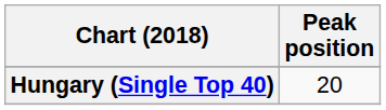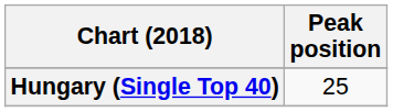 <table class="wikitable sortable plainrowheaders" style="text-align:center">
 <tr>
 <th scope="col">Chart (2018)</th>
 <th scope="col">Peak<br>position</th>
 </tr>
 <tr>
 </tr>
 <tr>
 </tr>
 <tr>
 </tr>
 <tr>
 <th scope="row">Hungary (<a href='#'>Single Top 40</a>)</th>
-<td>20</td>
+<td>25</td>
 </tr>
 <tr>
 </tr>
 <tr>
 </tr>
 <tr>
 </tr>
 <tr>
 </tr>
 <tr>
 </tr>
 <tr>
 </tr>
 <tr>
 </tr>
 <tr>
 </tr>
 </table>
